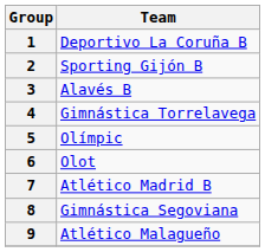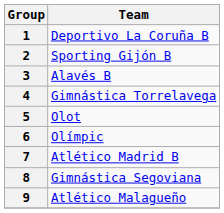 <table class="wikitable">
 <tr>
 <th>Group</th>
 <th>Team</th>
 </tr>
 <tr>
 <th>1</th>
 <td><a href='#'>Deportivo La Coruña B</a></td>
 </tr>
 <tr>
 <th>2</th>
 <td><a href='#'>Sporting Gijón B</a></td>
 </tr>
 <tr>
 <th>3</th>
 <td><a href='#'>Alavés B</a></td>
 </tr>
 <tr>
 <th>4</th>
 <td><a href='#'>Gimnástica Torrelavega</a></td>
 </tr>
 <tr>
 <th>5</th>
-<td><a href='#'>Olímpic</a></td>
+<td><a href='#'>Olot</a></td>
 </tr>
 <tr>
 <th>6</th>
-<td><a href='#'>Olot</a></td>
+<td><a href='#'>Olímpic</a></td>
 </tr>
 <tr>
 <th>7</th>
 <td><a href='#'>Atlético Madrid B</a></td>
 </tr>
 <tr>
 <th>8</th>
 <td><a href='#'>Gimnástica Segoviana</a></td>
 </tr>
 <tr>
 <th>9</th>
 <td><a href='#'>Atlético Malagueño</a></td>
 </tr>
 <tr>
 </tr>
 </table>
